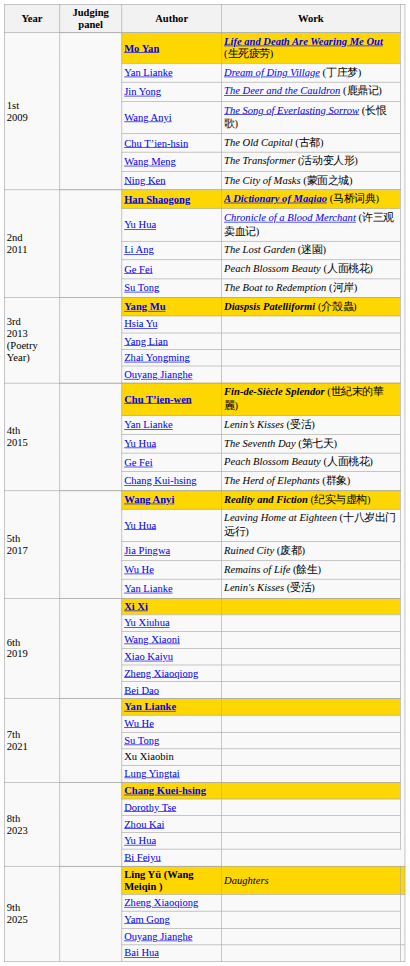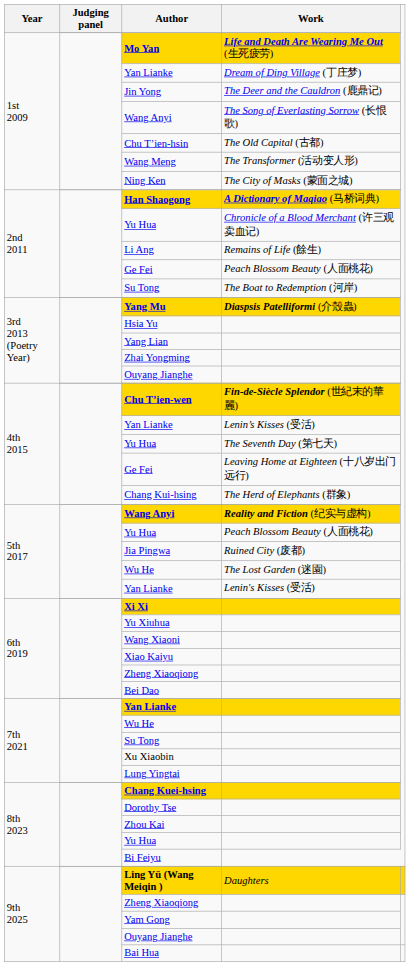 <table class=wikitable>
 <tr>
 <th>Year</th>
 <th>Judging panel</th>
 <th>Author</th>
 <th>Work</th>
 </tr>
 <tr>
 <td rowspan=9>1st<br>2009</td>
 </tr>
 <tr>
 <td rowspan=8></td>
 </tr>
 <tr style="background:gold;">
 <td><strong><a href='#'>Mo Yan</a></strong></td>
 <td><strong><em><a href='#'>Life and Death Are Wearing Me Out</a></em></strong> (生死疲劳)</td>
 </tr>
 <tr>
 <td><a href='#'>Yan Lianke</a></td>
 <td><em><a href='#'>Dream of Ding Village</a></em> (丁庄梦)</td>
 </tr>
 <tr>
 <td><a href='#'>Jin Yong</a></td>
 <td><em><a href='#'>The Deer and the Cauldron</a></em> (鹿鼎记)</td>
 </tr>
 <tr>
 <td><a href='#'>Wang Anyi</a></td>
 <td><em><a href='#'>The Song of Everlasting Sorrow</a></em> (长恨歌)</td>
 </tr>
 <tr>
 <td><a href='#'>Chu T’ien-hsin</a></td>
 <td><em>The Old Capital</em> (古都)</td>
 </tr>
 <tr>
 <td><a href='#'>Wang Meng</a></td>
 <td><em>The Transformer</em> (活动变人形)</td>
 </tr>
 <tr>
 <td><a href='#'>Ning Ken</a></td>
 <td><em>The City of Masks</em> (蒙面之城)</td>
 </tr>
 <tr>
 <td rowspan=7>2nd<br>2011</td>
 </tr>
 <tr>
 <td rowspan=6></td>
 </tr>
 <tr style="background:gold;">
 <td><strong><a href='#'>Han Shaogong</a></strong></td>
 <td><strong><em><a href='#'>A Dictionary of Maqiao</a></em></strong> (马桥词典)</td>
 </tr>
 <tr>
 <td><a href='#'>Yu Hua</a></td>
 <td><em><a href='#'>Chronicle of a Blood Merchant</a></em> (许三观卖血记)</td>
 </tr>
 <tr>
 <td><a href='#'>Li Ang</a></td>
-<td><em>The Lost Garden</em> (迷園)</td>
+<td><em>Remains of Life</em> (餘生)</td>
 </tr>
 <tr>
 <td><a href='#'>Ge Fei</a></td>
 <td><em>Peach Blossom Beauty</em> (人面桃花)</td>
 </tr>
 <tr>
 <td><a href='#'>Su Tong</a></td>
 <td><em>The Boat to Redemption</em> (河岸)</td>
 </tr>
 <tr>
 <td rowspan=7>3rd<br>2013<br>(Poetry Year)</td>
 </tr>
 <tr>
 <td rowspan=6></td>
 </tr>
 <tr style="background:gold;">
 <td><strong><a href='#'>Yang Mu</a></strong></td>
 <td><strong><em>Diaspsis Patelliformi</em></strong> (介殼蟲)</td>
 </tr>
 <tr>
 <td><a href='#'>Hsia Yu</a></td>
 <td></td>
 </tr>
 <tr>
 <td><a href='#'>Yang Lian</a></td>
 <td></td>
 </tr>
 <tr>
 <td><a href='#'>Zhai Yongming</a></td>
 <td></td>
 </tr>
 <tr>
 <td><a href='#'>Ouyang Jianghe</a></td>
 <td></td>
 </tr>
 <tr>
 <td rowspan=7>4th<br>2015</td>
 </tr>
 <tr>
 <td rowspan=6></td>
 </tr>
 <tr style="background:gold;">
 <td><strong><a href='#'>Chu T’ien-wen</a></strong></td>
 <td><strong><em>Fin-de-Siècle Splendor</em></strong> (世紀末的華麗)</td>
 </tr>
 <tr>
 <td><a href='#'>Yan Lianke</a></td>
 <td><em>Lenin’s Kisses</em> (受活)</td>
 </tr>
 <tr>
 <td><a href='#'>Yu Hua</a></td>
 <td><em>The Seventh Day</em> (第七天)</td>
 </tr>
 <tr>
 <td><a href='#'>Ge Fei</a></td>
-<td><em>Peach Blossom Beauty</em> (人面桃花)</td>
+<td><em>Leaving Home at Eighteen</em> (十八岁出门远行)</td>
 </tr>
 <tr>
 <td><a href='#'>Chang Kui-hsing</a></td>
 <td><em>The Herd of Elephants</em>  (群象)</td>
 </tr>
 <tr>
 <td rowspan=7>5th<br>2017</td>
 </tr>
 <tr>
 <td rowspan=6></td>
 </tr>
 <tr style="background:gold;">
 <td><strong><a href='#'>Wang Anyi</a></strong></td>
 <td><strong><em>Reality and Fiction</em></strong> (纪实与虚构)</td>
 </tr>
 <tr>
 <td><a href='#'>Yu Hua</a></td>
-<td><em>Leaving Home at Eighteen</em> (十八岁出门远行)</td>
+<td><em>Peach Blossom Beauty</em> (人面桃花)</td>
 </tr>
 <tr>
 <td><a href='#'>Jia Pingwa</a></td>
 <td><em>Ruined City</em> (废都)</td>
 </tr>
 <tr>
 <td><a href='#'>Wu He</a></td>
-<td><em>Remains of Life</em> (餘生)</td>
+<td><em>The Lost Garden</em> (迷園)</td>
 </tr>
 <tr>
 <td><a href='#'>Yan Lianke</a></td>
 <td><em>Lenin's Kisses</em> (受活)</td>
 </tr>
 <tr>
 <td rowspan="8">6th<br>2019</td>
 </tr>
 <tr>
 <td rowspan="7"></td>
 </tr>
 <tr style="background:gold;">
 <td><strong><a href='#'>Xi Xi</a></strong></td>
 <td></td>
 </tr>
 <tr>
 <td><a href='#'>Yu Xiuhua</a></td>
 <td></td>
 </tr>
 <tr>
 <td><a href='#'>Wang Xiaoni</a></td>
 <td></td>
 </tr>
 <tr>
 <td><a href='#'>Xiao Kaiyu</a></td>
 <td></td>
 </tr>
 <tr>
 <td><a href='#'>Zheng Xiaoqiong</a></td>
 <td></td>
 </tr>
 <tr>
 <td><a href='#'>Bei Dao</a></td>
 <td></td>
 </tr>
 <tr>
 <td rowspan="7">7th<br>2021</td>
 </tr>
 <tr>
 <td rowspan="6"></td>
 </tr>
 <tr style="background:gold;">
 <td><strong><a href='#'>Yan Lianke</a></strong></td>
 <td></td>
 </tr>
 <tr>
 <td><a href='#'>Wu He</a></td>
 <td></td>
 </tr>
 <tr>
 <td><a href='#'>Su Tong</a></td>
 <td></td>
 </tr>
 <tr>
 <td>Xu Xiaobin</td>
 <td></td>
 </tr>
 <tr>
 <td><a href='#'>Lung Yingtai</a></td>
 <td></td>
 </tr>
 <tr>
 <td rowspan="7">8th<br>2023</td>
 </tr>
 <tr>
 <td rowspan="6"></td>
 </tr>
 <tr style="background:gold;">
 <td><strong><a href='#'>Chang Kuei-hsing</a></strong></td>
 <td></td>
 </tr>
 <tr>
 <td><a href='#'>Dorothy Tse</a></td>
 <td></td>
 </tr>
 <tr>
 <td><a href='#'>Zhou Kai</a></td>
 <td></td>
 </tr>
 <tr>
 <td><a href='#'>Yu Hua</a></td>
 <td></td>
 </tr>
 <tr>
 <td><a href='#'>Bi Feiyu</a></td>
 </tr>
 <tr>
 <td rowspan="7">9th<br>2025</td>
 </tr>
 <tr>
 <td rowspan="6"></td>
 </tr>
 <tr style="background:gold;">
 <td><strong>Ling Yü (Wang Meiqin )</strong></td>
 <td><em>Daughters</em></td>
 <td></td>
 </tr>
 <tr>
 <td><a href='#'>Zheng Xiaoqiong</a></td>
 <td></td>
 </tr>
 <tr>
 <td><a href='#'>Yam Gong</a></td>
 <td></td>
 </tr>
 <tr>
 <td><a href='#'>Ouyang Jianghe</a></td>
 <td></td>
 </tr>
 <tr>
 <td><a href='#'>Bai Hua</a></td>
 <td></td>
 <td></td>
 </tr>
 </table>
